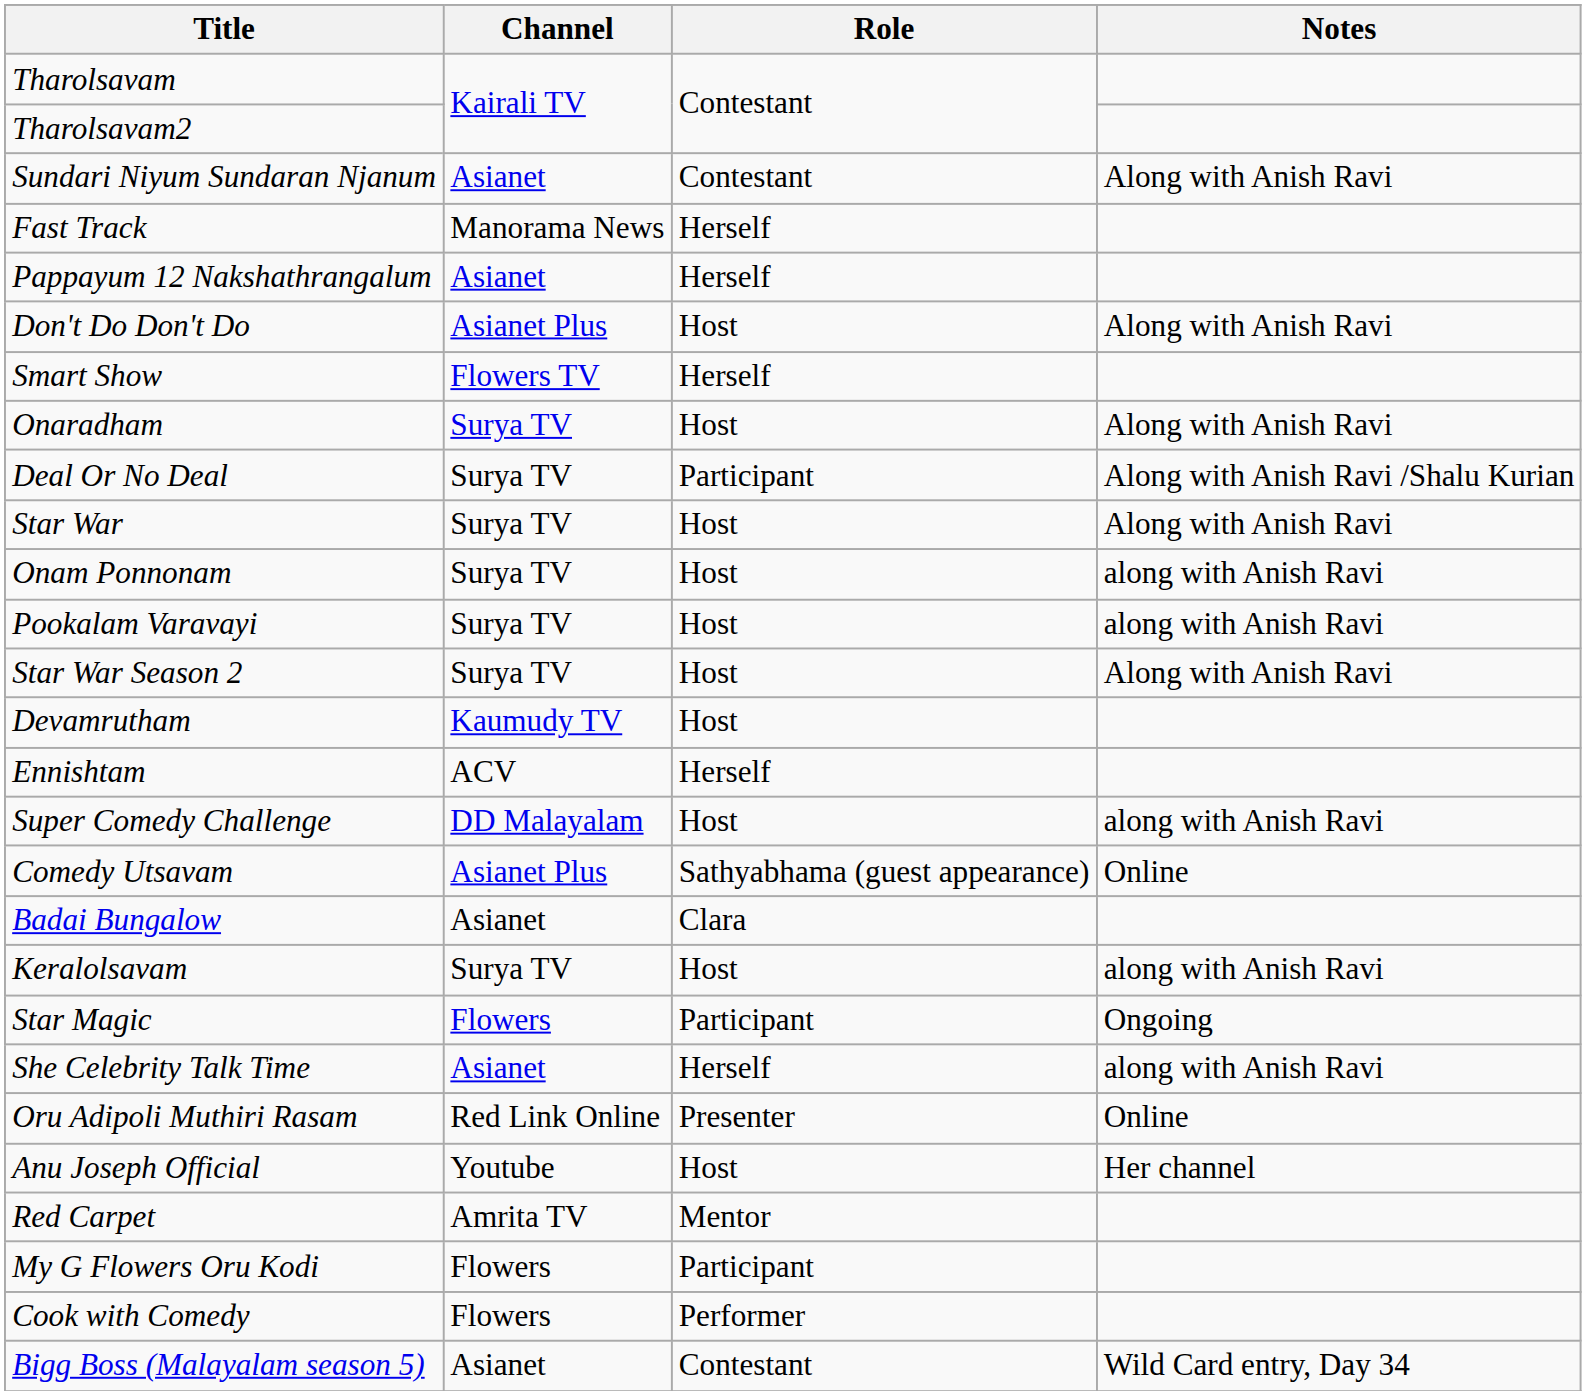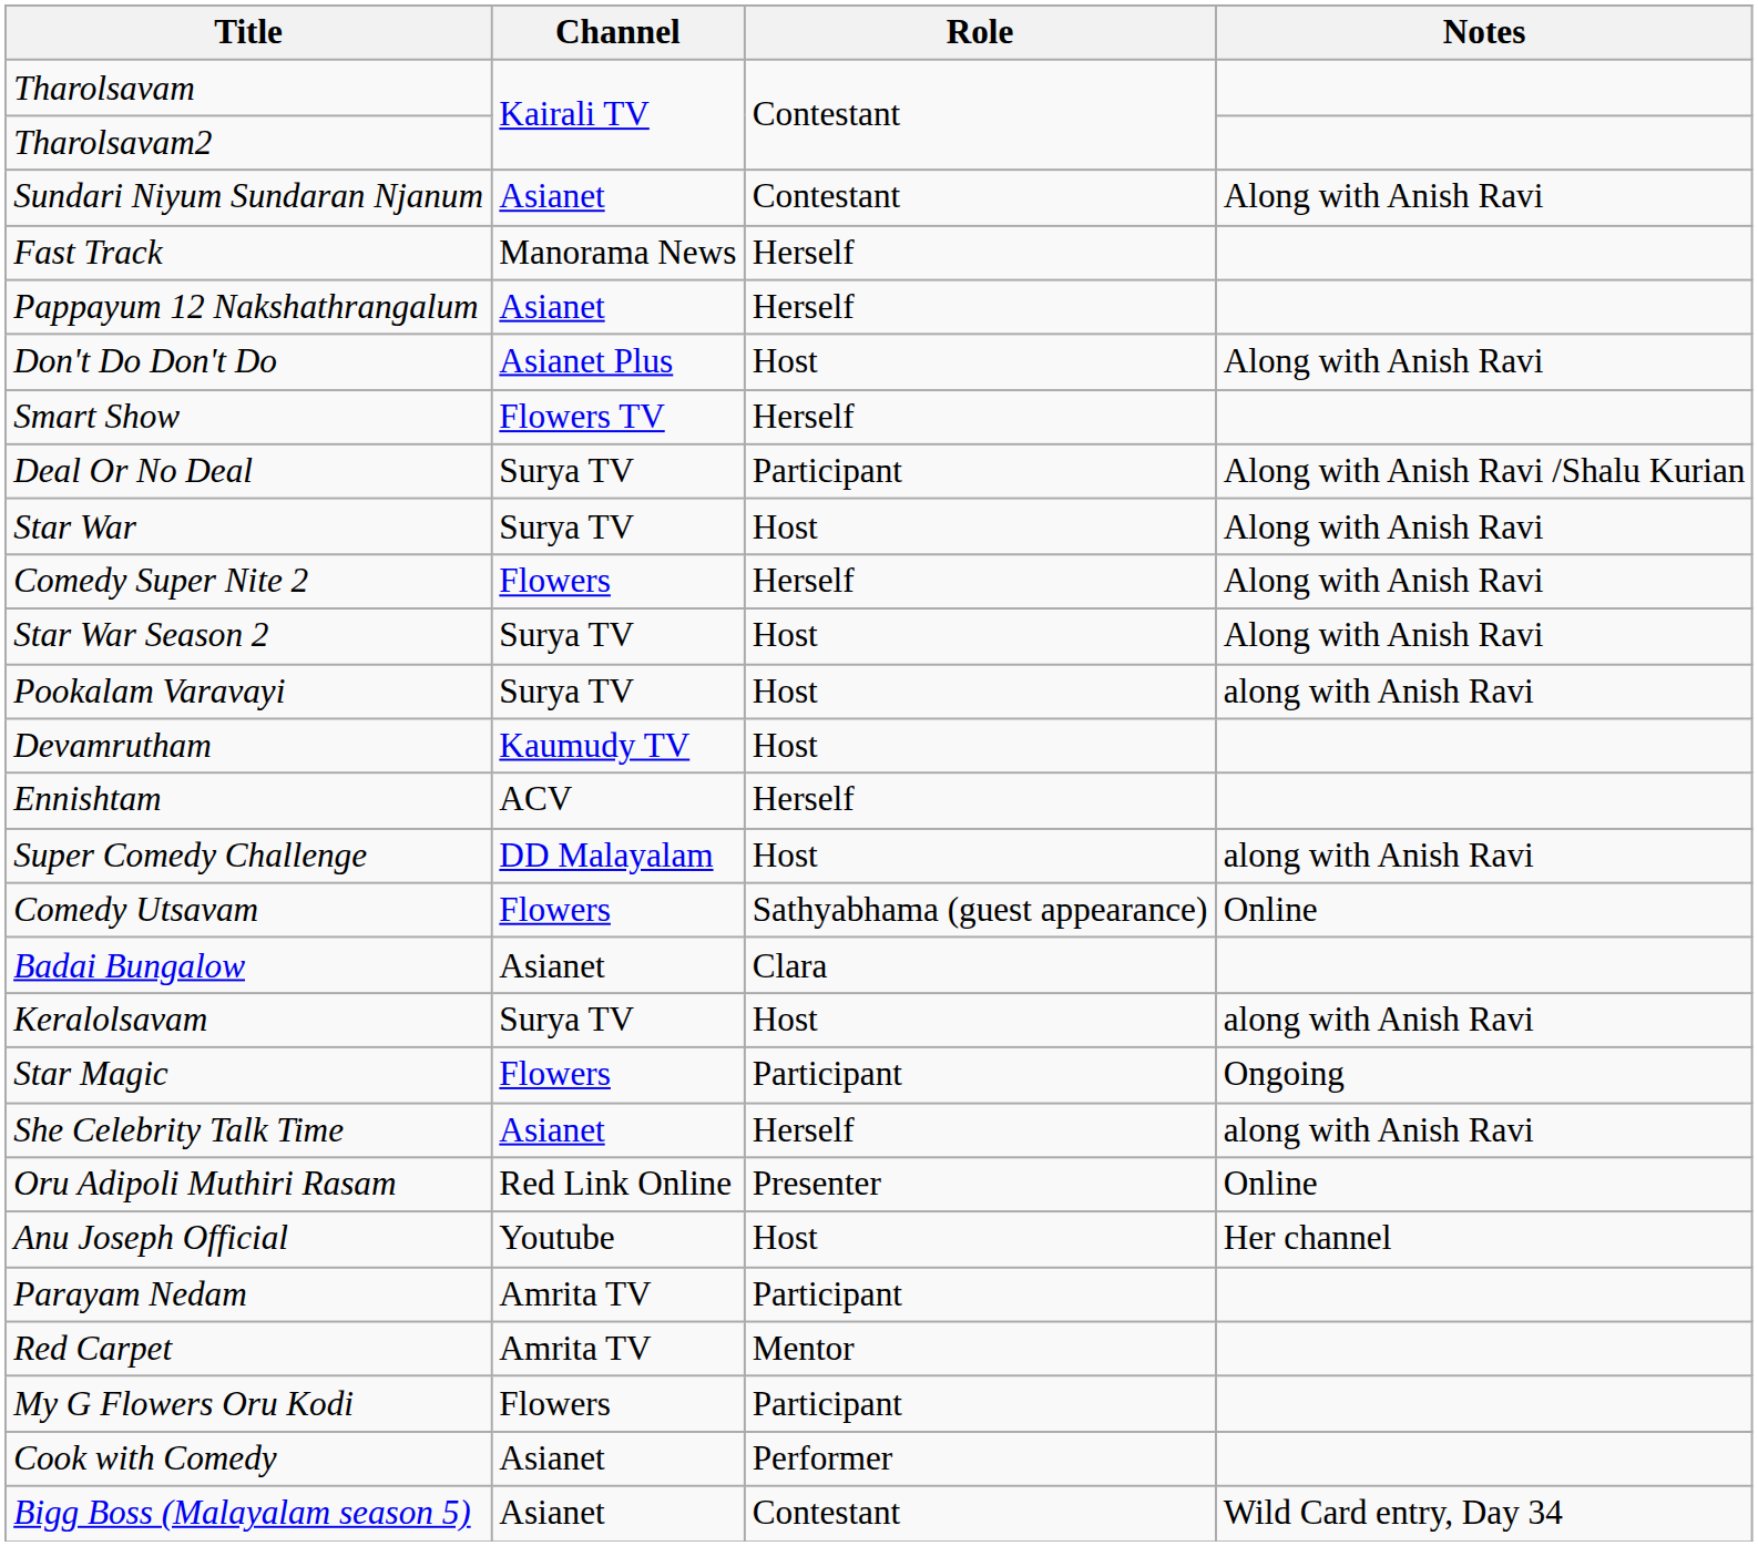 <table class="wikitable">
 <tr>
 <th>Title</th>
 <th>Channel</th>
 <th>Role</th>
 <th>Notes</th>
 </tr>
 <tr>
 <td><em>Tharolsavam</em></td>
 <td rowspan=2><a href='#'>Kairali TV</a></td>
 <td rowspan=2>Contestant</td>
 <td></td>
 </tr>
 <tr>
 <td><em>Tharolsavam2</em></td>
 <td></td>
 </tr>
 <tr>
 <td><em>Sundari Niyum Sundaran Njanum</em></td>
 <td><a href='#'>Asianet</a></td>
 <td>Contestant</td>
 <td>Along with Anish Ravi</td>
 </tr>
 <tr>
 <td><em>Fast Track</em></td>
 <td>Manorama News</td>
 <td>Herself</td>
 <td></td>
 </tr>
 <tr>
 <td><em>Pappayum 12 Nakshathrangalum</em></td>
 <td><a href='#'>Asianet</a></td>
 <td>Herself</td>
 <td></td>
 </tr>
 <tr>
 <td><em>Don't Do Don't Do</em></td>
 <td><a href='#'>Asianet Plus</a></td>
 <td>Host</td>
 <td>Along with Anish Ravi</td>
 </tr>
 <tr>
 <td><em>Smart Show</em></td>
 <td><a href='#'>Flowers TV</a></td>
 <td>Herself</td>
 <td></td>
 </tr>
 <tr>
-<td><em>Onaradham</em></td>
-<td><a href='#'>Surya TV</a></td>
-<td>Host</td>
-<td>Along with Anish Ravi</td>
-</tr>
-<tr>
 <td><em>Deal Or No Deal </em></td>
 <td>Surya TV</td>
 <td>Participant</td>
 <td>Along with Anish Ravi /Shalu Kurian</td>
 </tr>
 <tr>
 <td><em>Star War</em></td>
 <td>Surya TV</td>
 <td>Host</td>
 <td>Along with Anish Ravi</td>
 </tr>
 <tr>
-<td><em>Onam Ponnonam</em></td>
+<td><em>Comedy Super Nite 2</em></td>
+<td><a href='#'>Flowers</a></td>
+<td>Herself</td>
+<td>Along with Anish Ravi</td>
+</tr>
+<tr>
+<td><em>Star War Season 2</em></td>
 <td>Surya TV</td>
 <td>Host</td>
-<td>along with Anish Ravi</td>
+<td>Along with Anish Ravi</td>
 </tr>
 <tr>
 <td><em>Pookalam Varavayi</em></td>
 <td>Surya TV</td>
 <td>Host</td>
 <td>along with Anish Ravi</td>
-</tr>
-<tr>
-<td><em>Star War Season 2</em></td>
-<td>Surya TV</td>
-<td>Host</td>
-<td>Along with Anish Ravi</td>
 </tr>
 <tr>
 <td><em>Devamrutham</em></td>
 <td><a href='#'>Kaumudy TV</a></td>
 <td>Host</td>
 <td></td>
 </tr>
 <tr>
 <td><em>Ennishtam</em></td>
 <td>ACV</td>
 <td>Herself</td>
 <td></td>
 </tr>
 <tr>
 <td><em>Super Comedy Challenge</em></td>
 <td><a href='#'>DD Malayalam</a></td>
 <td>Host</td>
 <td>along with Anish Ravi</td>
 </tr>
 <tr>
 <td><em>Comedy Utsavam</em></td>
-<td><a href='#'>Asianet Plus</a></td>
+<td><a href='#'>Flowers</a></td>
 <td>Sathyabhama (guest appearance)</td>
 <td>Online</td>
 </tr>
 <tr>
 <td><em><a href='#'>Badai Bungalow</a></em></td>
 <td>Asianet</td>
 <td>Clara</td>
 <td></td>
 </tr>
 <tr>
 <td><em>Keralolsavam</em></td>
 <td>Surya TV</td>
 <td>Host</td>
 <td>along with Anish Ravi</td>
 </tr>
 <tr>
 <td><em>Star Magic</em></td>
 <td><a href='#'>Flowers</a></td>
 <td>Participant</td>
 <td>Ongoing</td>
 </tr>
 <tr>
 <td><em>She Celebrity Talk Time</em></td>
 <td><a href='#'>Asianet</a></td>
 <td>Herself</td>
 <td>along with Anish Ravi</td>
 </tr>
 <tr>
 <td><em>Oru Adipoli Muthiri Rasam</em></td>
 <td>Red Link Online</td>
 <td>Presenter</td>
 <td>Online</td>
 </tr>
 <tr>
 <td><em>Anu Joseph Official</em></td>
 <td>Youtube</td>
 <td>Host</td>
 <td>Her channel</td>
 </tr>
 <tr>
+<td><em>Parayam Nedam</em></td>
+<td>Amrita TV</td>
+<td>Participant</td>
+<td></td>
+</tr>
+<tr>
 <td><em>Red Carpet</em></td>
 <td>Amrita TV</td>
 <td>Mentor</td>
 <td></td>
 </tr>
 <tr>
 <td><em>My G Flowers Oru Kodi</em></td>
 <td>Flowers</td>
 <td>Participant</td>
 <td></td>
 </tr>
 <tr>
 <td><em>Cook with Comedy</em></td>
-<td>Flowers</td>
+<td>Asianet</td>
 <td>Performer</td>
 <td></td>
 </tr>
 <tr>
 <td><em><a href='#'>Bigg Boss (Malayalam season 5)</a></em></td>
 <td>Asianet</td>
 <td>Contestant</td>
 <td>Wild Card entry, Day 34</td>
 </tr>
 <tr>
 </tr>
 </table>
